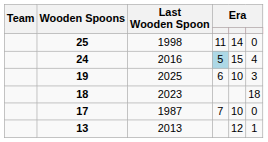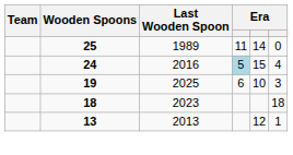 <table class="wikitable sortable" style="text-align:center">
 <tr>
 <th rowspan="2">Team</th>
 <th rowspan="2">Wooden Spoons</th>
 <th rowspan="2">Last <br> Wooden Spoon</th>
 <th colspan="3">Era</th>
 </tr>
 <tr style="background:#f03">
 <th></th>
 <th></th>
 <th></th>
 </tr>
 <tr>
 <td style="text-align:left"></td>
 <td><strong>25</strong></td>
-<td>1998</td>
+<td>1989</td>
 <td>11</td>
 <td>14</td>
 <td>0</td>
 </tr>
 <tr>
 <td style="text-align:left"></td>
 <td><strong>24</strong></td>
 <td>2016</td>
 <td style="background: lightblue;">5</td>
 <td>15</td>
 <td>4</td>
 </tr>
 <tr>
 <td style="text-align:left"></td>
 <td><strong>19</strong></td>
 <td>2025</td>
 <td>6</td>
 <td>10</td>
 <td>3</td>
 </tr>
 <tr>
 <td style="text-align:left"></td>
 <td><strong>18</strong></td>
 <td>2023</td>
 <td></td>
 <td></td>
 <td>18</td>
 </tr>
 <tr>
 <td style="text-align:left"></td>
-<td><strong>17</strong></td>
-<td>1987</td>
-<td>7</td>
-<td>10</td>
-<td>0</td>
-</tr>
-<tr>
-<td style="text-align:left"></td>
 <td><strong>13</strong></td>
 <td>2013</td>
 <td></td>
 <td>12</td>
 <td>1</td>
 </tr>
 </table>
